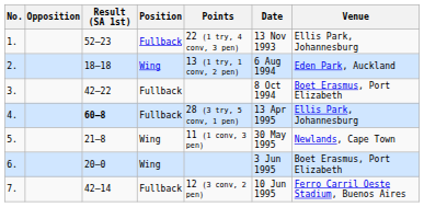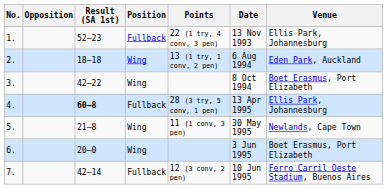 <table class="wikitable sortable">
 <tr>
 <th>No.</th>
 <th>Opposition</th>
 <th>Result (SA 1st)</th>
 <th>Position</th>
 <th>Points</th>
 <th>Date</th>
 <th>Venue</th>
 </tr>
 <tr>
 <td>1.</td>
 <td></td>
 <td>52–23</td>
 <td><a href='#'>Fullback</a></td>
 <td>22 <small>(1 try, 4 conv, 3 pen)</small></td>
 <td>13 Nov 1993</td>
 <td>Ellis Park, Johannesburg</td>
 </tr>
 <tr style="background: #D0E6FF;">
 <td>2.</td>
 <td></td>
 <td>18–18</td>
 <td><a href='#'>Wing</a></td>
 <td>13 <small>(1 try, 1 conv, 2 pen)</small></td>
 <td>6 Aug 1994</td>
 <td><a href='#'>Eden Park</a>, Auckland</td>
 </tr>
 <tr>
 <td>3.</td>
 <td></td>
 <td>42–22</td>
-<td>Fullback</td>
+<td>Wing</td>
 <td></td>
 <td>8 Oct 1994</td>
 <td><a href='#'>Boet Erasmus</a>, Port Elizabeth</td>
 </tr>
 <tr style="background: #D0E6FF;">
 <td>4.</td>
 <td></td>
 <td><strong>60–8</strong></td>
 <td>Fullback</td>
 <td>28 <small>(3 try, 5 conv, 1 pen)</small></td>
 <td>13 Apr 1995</td>
 <td><a href='#'>Ellis Park</a>, Johannesburg</td>
 </tr>
 <tr>
 <td>5.</td>
 <td></td>
 <td>21–8</td>
 <td>Wing</td>
 <td>11 <small>(1 conv, 3 pen)</small></td>
 <td>30 May 1995</td>
 <td><a href='#'>Newlands</a>, Cape Town</td>
 </tr>
 <tr style="background: #D0E6FF;">
 <td>6.</td>
 <td></td>
 <td>20–0</td>
 <td>Wing</td>
 <td></td>
 <td>3 Jun 1995</td>
 <td>Boet Erasmus, Port Elizabeth</td>
 </tr>
 <tr>
 <td>7.</td>
 <td></td>
 <td>42–14</td>
 <td>Fullback</td>
 <td>12 <small>(3 conv, 2 pen)</small></td>
 <td>10 Jun 1995</td>
 <td><a href='#'>Ferro Carril Oeste Stadium</a>, Buenos Aires</td>
 </tr>
 </table>
